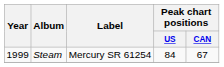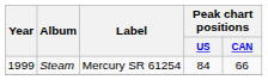 <table class="wikitable">
 <tr>
 <th rowspan="2">Year</th>
 <th rowspan="2">Album</th>
 <th rowspan="2">Label</th>
 <th colspan="2">Peak chart positions</th>
 </tr>
 <tr>
 <th style="width:45px;"><small><a href='#'>US</a></small><br></th>
 <th style="width:45px;"><small><a href='#'>CAN</a></small><br></th>
 </tr>
 <tr>
 <td>1999</td>
 <td><em>Steam</em></td>
 <td>Mercury SR 61254</td>
 <td align=center>84</td>
-<td align=center>67</td>
+<td align=center>66</td>
 </tr>
 <tr>
 </tr>
 </table>
